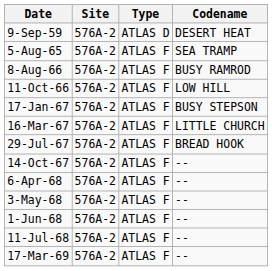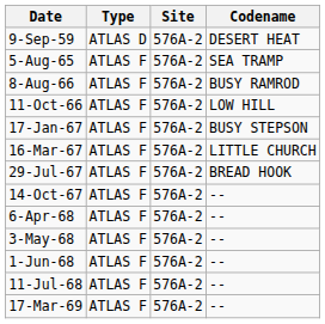 <table class="wikitable" border="1">
 <tr>
 <th>Date</th>
+<th>Type</th>
 <th>Site</th>
-<th>Type</th>
 <th>Codename</th>
 </tr>
 <tr>
 <td>9-Sep-59</td>
+<td>ATLAS D</td>
 <td>576A-2</td>
-<td>ATLAS D</td>
 <td>DESERT HEAT</td>
 </tr>
 <tr>
 <td>5-Aug-65</td>
+<td>ATLAS F</td>
 <td>576A-2</td>
-<td>ATLAS F</td>
 <td>SEA TRAMP</td>
 </tr>
 <tr>
 <td>8-Aug-66</td>
+<td>ATLAS F</td>
 <td>576A-2</td>
-<td>ATLAS F</td>
 <td>BUSY RAMROD</td>
 </tr>
 <tr>
 <td>11-Oct-66</td>
+<td>ATLAS F</td>
 <td>576A-2</td>
-<td>ATLAS F</td>
 <td>LOW HILL</td>
 </tr>
 <tr>
 <td>17-Jan-67</td>
+<td>ATLAS F</td>
 <td>576A-2</td>
-<td>ATLAS F</td>
 <td>BUSY STEPSON</td>
 </tr>
 <tr>
 <td>16-Mar-67</td>
+<td>ATLAS F</td>
 <td>576A-2</td>
-<td>ATLAS F</td>
 <td>LITTLE CHURCH</td>
 </tr>
 <tr>
 <td>29-Jul-67</td>
+<td>ATLAS F</td>
 <td>576A-2</td>
-<td>ATLAS F</td>
 <td>BREAD HOOK</td>
 </tr>
 <tr>
 <td>14-Oct-67</td>
+<td>ATLAS F</td>
 <td>576A-2</td>
-<td>ATLAS F</td>
 <td>--</td>
 </tr>
 <tr>
 <td>6-Apr-68</td>
+<td>ATLAS F</td>
 <td>576A-2</td>
-<td>ATLAS F</td>
 <td>--</td>
 </tr>
 <tr>
 <td>3-May-68</td>
+<td>ATLAS F</td>
 <td>576A-2</td>
-<td>ATLAS F</td>
 <td>--</td>
 </tr>
 <tr>
 <td>1-Jun-68</td>
+<td>ATLAS F</td>
 <td>576A-2</td>
-<td>ATLAS F</td>
 <td>--</td>
 </tr>
 <tr>
 <td>11-Jul-68</td>
+<td>ATLAS F</td>
 <td>576A-2</td>
-<td>ATLAS F</td>
 <td>--</td>
 </tr>
 <tr>
 <td>17-Mar-69</td>
+<td>ATLAS F</td>
 <td>576A-2</td>
-<td>ATLAS F</td>
 <td>--</td>
 </tr>
 </table>
